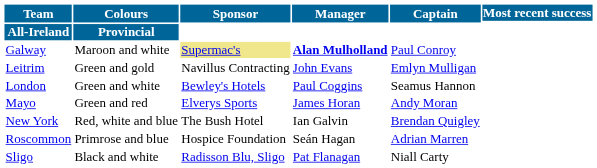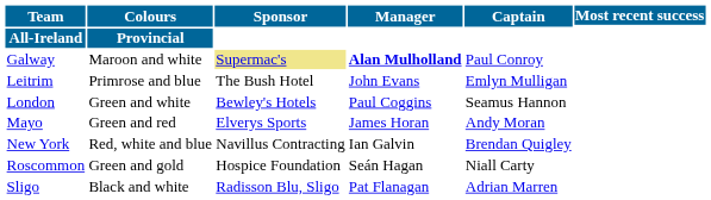 <table cellpadding="1" style="margin:1em auto;">
 <tr style="background:#069; color:white;">
 <th rowspan="2">Team</th>
 <th rowspan="2">Colours</th>
 <th rowspan="2">Sponsor</th>
 <th rowspan="2">Manager</th>
 <th rowspan="2">Captain</th>
 <th colspan="2">Most recent success</th>
 </tr>
 <tr>
 </tr>
 <tr style="background:#069; color:white;">
 <th>All-Ireland</th>
 <th>Provincial</th>
 </tr>
 <tr>
 <td><a href='#'>Galway</a></td>
 <td> Maroon and white</td>
 <td style="background: khaki;"><a href='#'>Supermac's</a></td>
 <td><strong><a href='#'>Alan Mulholland</a></strong></td>
 <td><a href='#'>Paul Conroy</a></td>
 <td></td>
 <td></td>
 </tr>
 <tr>
 <td><a href='#'>Leitrim</a></td>
-<td> Green and gold</td>
-<td>Navillus Contracting</td>
+<td> Primrose and blue</td>
+<td>The Bush Hotel</td>
 <td><a href='#'>John Evans</a></td>
 <td><a href='#'>Emlyn Mulligan</a></td>
 <td></td>
 <td></td>
 </tr>
 <tr>
 <td><a href='#'>London</a></td>
 <td> Green and white</td>
 <td><a href='#'>Bewley's Hotels</a></td>
 <td><a href='#'>Paul Coggins</a></td>
 <td>Seamus Hannon</td>
 <td></td>
 <td></td>
 </tr>
 <tr>
 <td><a href='#'>Mayo</a></td>
 <td> Green and red</td>
 <td><a href='#'>Elverys Sports</a></td>
 <td><a href='#'>James Horan</a></td>
 <td><a href='#'>Andy Moran</a></td>
 <td></td>
 <td></td>
 </tr>
 <tr>
 <td><a href='#'>New York</a></td>
 <td> Red, white and blue</td>
-<td>The Bush Hotel</td>
+<td>Navillus Contracting</td>
 <td>Ian Galvin</td>
 <td><a href='#'>Brendan Quigley</a></td>
 <td></td>
 <td></td>
 </tr>
 <tr>
 <td><a href='#'>Roscommon</a></td>
-<td> Primrose and blue</td>
+<td> Green and gold</td>
 <td>Hospice Foundation</td>
 <td>Seán Hagan</td>
-<td><a href='#'>Adrian Marren</a></td>
+<td>Niall Carty</td>
 <td></td>
 <td></td>
 </tr>
 <tr>
 <td><a href='#'>Sligo</a></td>
 <td> Black and white</td>
 <td><a href='#'>Radisson Blu, Sligo</a></td>
 <td><a href='#'>Pat Flanagan</a></td>
-<td>Niall Carty</td>
+<td><a href='#'>Adrian Marren</a></td>
 <td></td>
 <td></td>
 </tr>
 </table>
